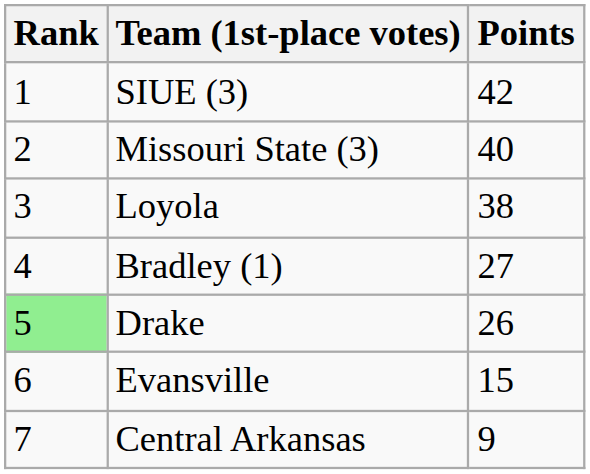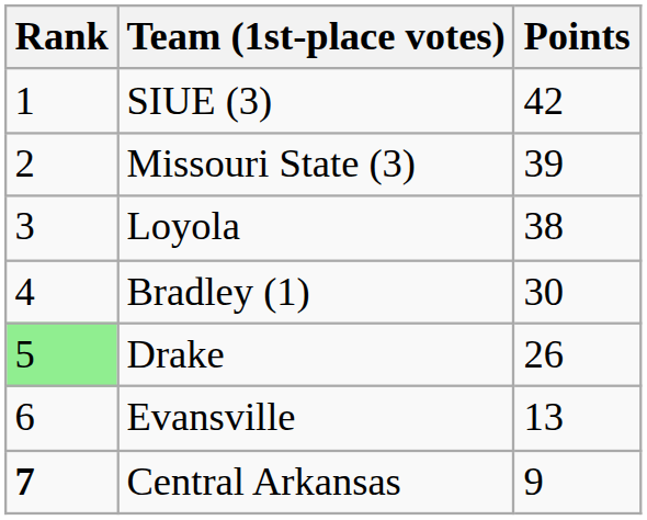 <table class="wikitable sortable" style="text-align: left;">
 <tr>
 <th>Rank</th>
 <th>Team (1st-place votes)</th>
 <th>Points</th>
 </tr>
 <tr>
 <td>1</td>
 <td>SIUE (3)</td>
 <td>42</td>
 </tr>
 <tr>
 <td>2</td>
 <td>Missouri State (3)</td>
-<td>40</td>
+<td>39</td>
 </tr>
 <tr>
 <td>3</td>
 <td>Loyola</td>
 <td>38</td>
 </tr>
 <tr>
 <td>4</td>
 <td>Bradley (1)</td>
-<td>27</td>
+<td>30</td>
 </tr>
 <tr>
 <td style="background: lightgreen;">5</td>
 <td>Drake</td>
 <td>26</td>
 </tr>
 <tr>
 <td>6</td>
 <td>Evansville</td>
-<td>15</td>
+<td>13</td>
 </tr>
 <tr>
-<td>7</td>
+<td><strong>7</strong></td>
 <td>Central Arkansas</td>
 <td>9</td>
 </tr>
 </table>
